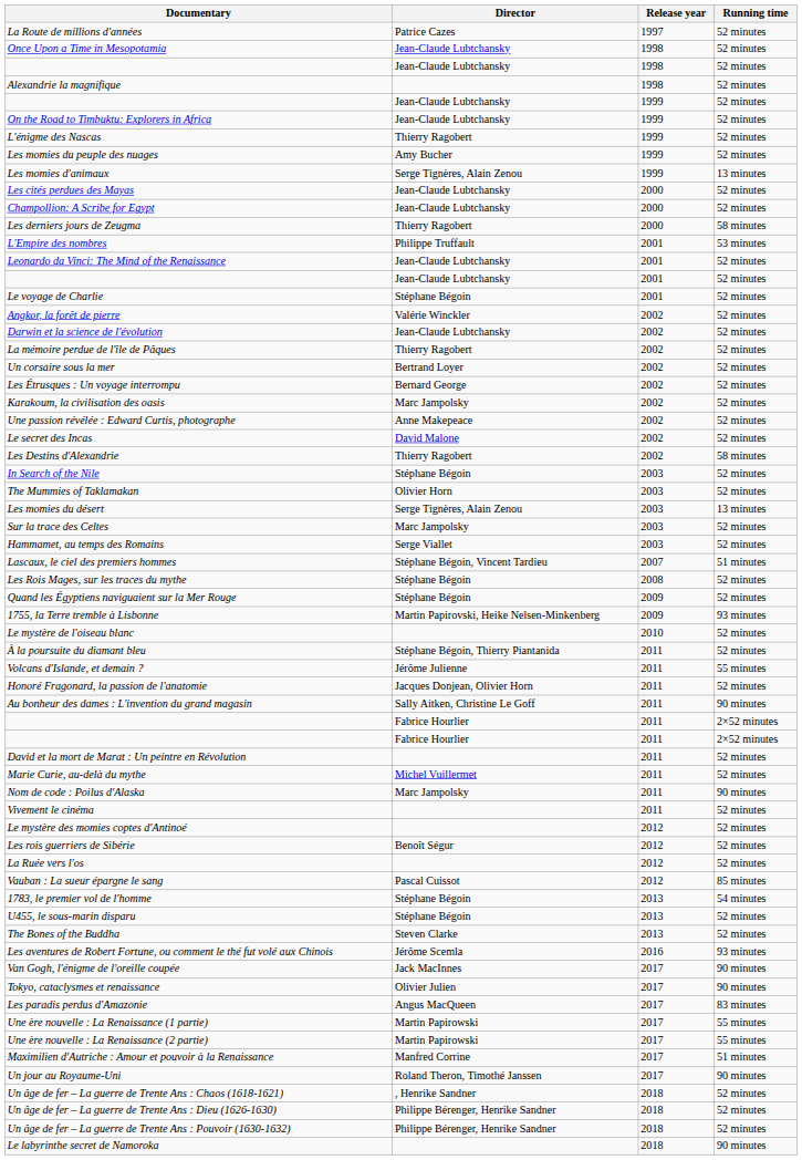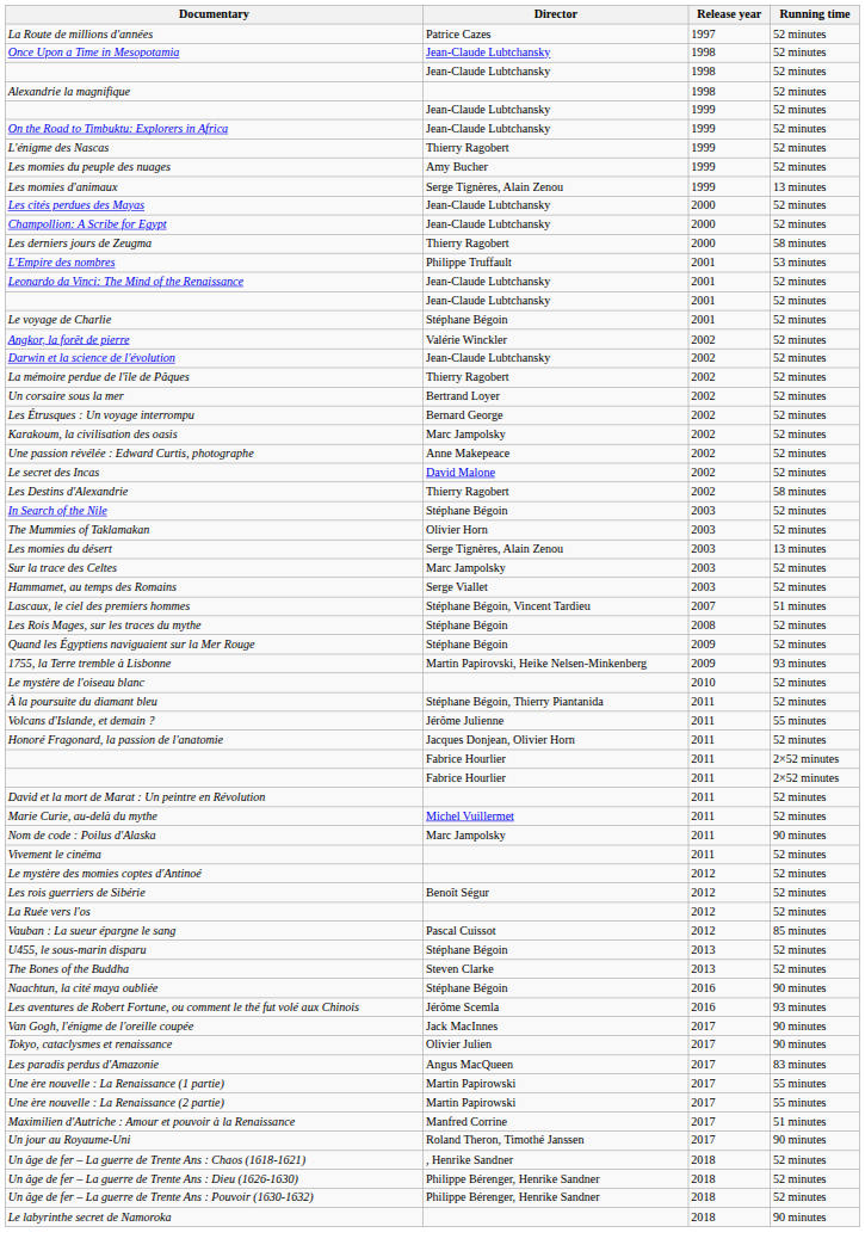 <table class="wikitable" width="90%">
 <tr>
 <th>Documentary</th>
 <th>Director</th>
 <th>Release year</th>
 <th>Running time</th>
 </tr>
 <tr>
 <td><em>La Route de millions d'années</em></td>
 <td>Patrice Cazes</td>
 <td>1997</td>
 <td>52 minutes</td>
 </tr>
 <tr>
 <td><em><a href='#'>Once Upon a Time in Mesopotamia</a></em></td>
 <td><a href='#'>Jean-Claude Lubtchansky</a></td>
 <td>1998</td>
 <td>52 minutes</td>
 </tr>
 <tr>
 <td><em></em></td>
 <td>Jean-Claude Lubtchansky</td>
 <td>1998</td>
 <td>52 minutes</td>
 </tr>
 <tr>
 <td><em>Alexandrie la magnifique</em></td>
 <td></td>
 <td>1998</td>
 <td>52 minutes</td>
 </tr>
 <tr>
 <td><em></em></td>
 <td>Jean-Claude Lubtchansky</td>
 <td>1999</td>
 <td>52 minutes</td>
 </tr>
 <tr>
 <td><em><a href='#'>On the Road to Timbuktu: Explorers in Africa</a></em></td>
 <td>Jean-Claude Lubtchansky</td>
 <td>1999</td>
 <td>52 minutes</td>
 </tr>
 <tr>
 <td><em>L'énigme des Nascas</em></td>
 <td>Thierry Ragobert</td>
 <td>1999</td>
 <td>52 minutes</td>
 </tr>
 <tr>
 <td><em>Les momies du peuple des nuages</em></td>
 <td>Amy Bucher</td>
 <td>1999</td>
 <td>52 minutes</td>
 </tr>
 <tr>
 <td><em>Les momies d'animaux</em></td>
 <td>Serge Tignères, Alain Zenou</td>
 <td>1999</td>
 <td>13 minutes</td>
 </tr>
 <tr>
 <td><em><a href='#'>Les cités perdues des Mayas</a></em></td>
 <td>Jean-Claude Lubtchansky</td>
 <td>2000</td>
 <td>52 minutes</td>
 </tr>
 <tr>
 <td><em><a href='#'>Champollion: A Scribe for Egypt</a></em></td>
 <td>Jean-Claude Lubtchansky</td>
 <td>2000</td>
 <td>52 minutes</td>
 </tr>
 <tr>
 <td><em>Les derniers jours de Zeugma</em></td>
 <td>Thierry Ragobert</td>
 <td>2000</td>
 <td>58 minutes</td>
 </tr>
 <tr>
 <td><em><a href='#'>L'Empire des nombres</a></em></td>
 <td>Philippe Truffault</td>
 <td>2001</td>
 <td>53 minutes</td>
 </tr>
 <tr>
 <td><em><a href='#'>Leonardo da Vinci: The Mind of the Renaissance</a></em></td>
 <td>Jean-Claude Lubtchansky</td>
 <td>2001</td>
 <td>52 minutes</td>
 </tr>
 <tr>
 <td><em></em></td>
 <td>Jean-Claude Lubtchansky</td>
 <td>2001</td>
 <td>52 minutes</td>
 </tr>
 <tr>
 <td><em>Le voyage de Charlie</em></td>
 <td>Stéphane Bégoin</td>
 <td>2001</td>
 <td>52 minutes</td>
 </tr>
 <tr>
 <td><em><a href='#'>Angkor, la forêt de pierre</a></em></td>
 <td>Valérie Winckler</td>
 <td>2002</td>
 <td>52 minutes</td>
 </tr>
 <tr>
 <td><em><a href='#'>Darwin et la science de l'évolution</a></em></td>
 <td>Jean-Claude Lubtchansky</td>
 <td>2002</td>
 <td>52 minutes</td>
 </tr>
 <tr>
 <td><em>La mémoire perdue de l'île de Pâques</em></td>
 <td>Thierry Ragobert</td>
 <td>2002</td>
 <td>52 minutes</td>
 </tr>
 <tr>
 <td><em>Un corsaire sous la mer</em></td>
 <td>Bertrand Loyer</td>
 <td>2002</td>
 <td>52 minutes</td>
 </tr>
 <tr>
 <td><em>Les Étrusques : Un voyage interrompu</em></td>
 <td>Bernard George</td>
 <td>2002</td>
 <td>52 minutes</td>
 </tr>
 <tr>
 <td><em>Karakoum, la civilisation des oasis</em></td>
 <td>Marc Jampolsky</td>
 <td>2002</td>
 <td>52 minutes</td>
 </tr>
 <tr>
 <td><em>Une passion révélée : Edward Curtis, photographe</em></td>
 <td>Anne Makepeace</td>
 <td>2002</td>
 <td>52 minutes</td>
 </tr>
 <tr>
 <td><em>Le secret des Incas</em><br></td>
 <td><a href='#'>David Malone</a></td>
 <td>2002<br></td>
 <td>52 minutes</td>
 </tr>
 <tr>
 <td><em>Les Destins d'Alexandrie</em></td>
 <td>Thierry Ragobert</td>
 <td>2002</td>
 <td>58 minutes</td>
 </tr>
 <tr>
 <td><em><a href='#'>In Search of the Nile</a></em></td>
 <td>Stéphane Bégoin</td>
 <td>2003</td>
 <td>52 minutes</td>
 </tr>
 <tr>
 <td><em>The Mummies of Taklamakan</em></td>
 <td>Olivier Horn</td>
 <td>2003</td>
 <td>52 minutes</td>
 </tr>
 <tr>
 <td><em>Les momies du désert</em></td>
 <td>Serge Tignères, Alain Zenou</td>
 <td>2003</td>
 <td>13 minutes</td>
 </tr>
 <tr>
 <td><em>Sur la trace des Celtes</em></td>
 <td>Marc Jampolsky</td>
 <td>2003</td>
 <td>52 minutes</td>
 </tr>
 <tr>
 <td><em>Hammamet, au temps des Romains</em></td>
 <td>Serge Viallet</td>
 <td>2003</td>
 <td>52 minutes</td>
 </tr>
 <tr>
 <td><em>Lascaux, le ciel des premiers hommes</em></td>
 <td>Stéphane Bégoin, Vincent Tardieu</td>
 <td>2007</td>
 <td>51 minutes</td>
 </tr>
 <tr>
 <td><em>Les Rois Mages, sur les traces du mythe</em></td>
 <td>Stéphane Bégoin</td>
 <td>2008</td>
 <td>52 minutes</td>
 </tr>
 <tr>
 <td><em>Quand les Égyptiens naviguaient sur la Mer Rouge</em></td>
 <td>Stéphane Bégoin</td>
 <td>2009</td>
 <td>52 minutes</td>
 </tr>
 <tr>
 <td><em>1755, la Terre tremble à Lisbonne</em></td>
 <td>Martin Papirovski, Heike Nelsen-Minkenberg</td>
 <td>2009</td>
 <td>93 minutes</td>
 </tr>
 <tr>
 <td><em>Le mystère de l'oiseau blanc</em></td>
 <td></td>
 <td>2010</td>
 <td>52 minutes</td>
 </tr>
 <tr>
 <td><em>À la poursuite du diamant bleu</em></td>
 <td>Stéphane Bégoin, Thierry Piantanida</td>
 <td>2011</td>
 <td>52 minutes</td>
 </tr>
 <tr>
 <td><em>Volcans d'Islande, et demain ?</em></td>
 <td>Jérôme Julienne</td>
 <td>2011</td>
 <td>55 minutes</td>
 </tr>
 <tr>
 <td><em>Honoré Fragonard, la passion de l'anatomie</em></td>
 <td>Jacques Donjean, Olivier Horn</td>
 <td>2011</td>
 <td>52 minutes</td>
 </tr>
 <tr>
-<td><em>Au bonheur des dames : L'invention du grand magasin</em></td>
-<td>Sally Aitken, Christine Le Goff</td>
-<td>2011</td>
-<td>90 minutes</td>
-</tr>
-<tr>
 <td><em></em></td>
 <td>Fabrice Hourlier</td>
 <td>2011</td>
 <td>2×52 minutes</td>
 </tr>
 <tr>
 <td><em></em></td>
 <td>Fabrice Hourlier</td>
 <td>2011</td>
 <td>2×52 minutes</td>
 </tr>
 <tr>
 <td><em>David et la mort de Marat : Un peintre en Révolution</em></td>
 <td></td>
 <td>2011</td>
 <td>52 minutes</td>
 </tr>
 <tr>
 <td><em>Marie Curie, au-delà du mythe</em></td>
 <td><a href='#'>Michel Vuillermet</a></td>
 <td>2011</td>
 <td>52 minutes</td>
 </tr>
 <tr>
 <td><em>Nom de code : Poilus d'Alaska</em></td>
 <td>Marc Jampolsky</td>
 <td>2011</td>
 <td>90 minutes</td>
 </tr>
 <tr>
 <td><em>Vivement le cinéma</em></td>
 <td></td>
 <td>2011</td>
 <td>52 minutes</td>
 </tr>
 <tr>
 <td><em>Le mystère des momies coptes d'Antinoé</em></td>
 <td></td>
 <td>2012</td>
 <td>52 minutes</td>
 </tr>
 <tr>
 <td><em>Les rois guerriers de Sibérie</em></td>
 <td>Benoît Ségur</td>
 <td>2012</td>
 <td>52 minutes</td>
 </tr>
 <tr>
 <td><em>La Ruée vers l'os</em></td>
 <td></td>
 <td>2012</td>
 <td>52 minutes</td>
 </tr>
 <tr>
 <td><em>Vauban : La sueur épargne le sang</em></td>
 <td>Pascal Cuissot</td>
 <td>2012</td>
 <td>85 minutes</td>
 </tr>
 <tr>
-<td><em>1783, le premier vol de l'homme</em></td>
-<td>Stéphane Bégoin</td>
-<td>2013</td>
-<td>54 minutes</td>
-</tr>
-<tr>
 <td><em>U455, le sous-marin disparu</em></td>
 <td>Stéphane Bégoin</td>
 <td>2013</td>
 <td>52 minutes</td>
 </tr>
 <tr>
 <td><em>The Bones of the Buddha</em></td>
 <td>Steven Clarke</td>
 <td>2013</td>
 <td>52 minutes</td>
+</tr>
+<tr>
+<td><em>Naachtun, la cité maya oubliée</em></td>
+<td>Stéphane Bégoin</td>
+<td>2016</td>
+<td>90 minutes</td>
 </tr>
 <tr>
 <td><em>Les aventures de Robert Fortune, ou comment le thé fut volé aux Chinois</em></td>
 <td>Jérôme Scemla</td>
 <td>2016</td>
 <td>93 minutes</td>
 </tr>
 <tr>
 <td><em>Van Gogh, l'énigme de l'oreille coupée</em></td>
 <td>Jack MacInnes</td>
 <td>2017</td>
 <td>90 minutes</td>
 </tr>
 <tr>
 <td><em>Tokyo, cataclysmes et renaissance</em></td>
 <td>Olivier Julien</td>
 <td>2017</td>
 <td>90 minutes</td>
 </tr>
 <tr>
 <td><em>Les paradis perdus d'Amazonie</em></td>
 <td>Angus MacQueen</td>
 <td>2017</td>
 <td>83 minutes</td>
 </tr>
 <tr>
 <td><em>Une ère nouvelle : La Renaissance (1 partie)</em></td>
 <td>Martin Papirowski</td>
 <td>2017</td>
 <td>55 minutes</td>
 </tr>
 <tr>
 <td><em>Une ère nouvelle : La Renaissance (2 partie)</em></td>
 <td>Martin Papirowski</td>
 <td>2017</td>
 <td>55 minutes</td>
 </tr>
 <tr>
 <td><em>Maximilien d'Autriche : Amour et pouvoir à la Renaissance</em></td>
 <td>Manfred Corrine</td>
 <td>2017</td>
 <td>51 minutes</td>
 </tr>
 <tr>
 <td><em>Un jour au Royaume-Uni</em></td>
 <td>Roland Theron, Timothé Janssen</td>
 <td>2017</td>
 <td>90 minutes</td>
 </tr>
 <tr>
 <td><em>Un âge de fer – La guerre de Trente Ans : Chaos (1618-1621)</em></td>
 <td>, Henrike Sandner</td>
 <td>2018</td>
 <td>52 minutes</td>
 </tr>
 <tr>
 <td><em>Un âge de fer – La guerre de Trente Ans : Dieu (1626-1630)</em></td>
 <td>Philippe Bérenger, Henrike Sandner</td>
 <td>2018</td>
 <td>52 minutes</td>
 </tr>
 <tr>
 <td><em>Un âge de fer – La guerre de Trente Ans : Pouvoir (1630-1632)</em></td>
 <td>Philippe Bérenger, Henrike Sandner</td>
 <td>2018</td>
 <td>52 minutes</td>
 </tr>
 <tr>
 <td><em>Le labyrinthe secret de Namoroka</em></td>
 <td></td>
 <td>2018</td>
 <td>90 minutes</td>
 </tr>
 </table>
